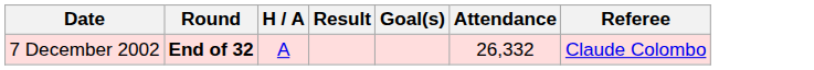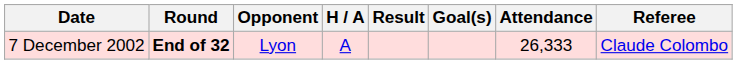 <table class="wikitable" style="text-align:center">
 <tr>
 <th class="wikitable">Date</th>
 <th>Round</th>
+<th>Opponent</th>
 <th>H / A</th>
 <th>Result</th>
 <th>Goal(s)</th>
 <th>Attendance</th>
 <th>Referee</th>
 </tr>
 <tr style="background:#fdd;">
 <td>7 December 2002</td>
 <td><strong>End of 32</strong></td>
+<td><a href='#'>Lyon</a></td>
 <td><a href='#'>A</a></td>
 <td></td>
 <td></td>
-<td>26,332</td>
+<td>26,333</td>
 <td><a href='#'>Claude Colombo</a></td>
 </tr>
 </table>
